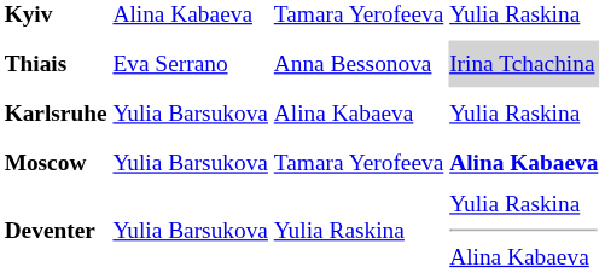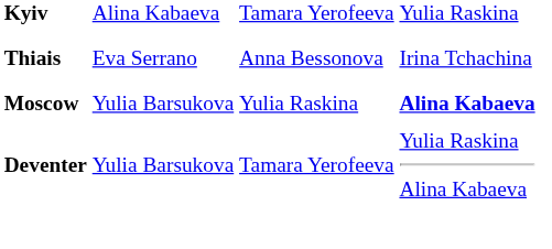 <table>
 <tr>
 <th scope=row style="text-align:left">Kyiv</th>
 <td style="height:30px;"> <a href='#'>Alina Kabaeva</a></td>
 <td style="height:30px;"> <a href='#'>Tamara Yerofeeva</a></td>
 <td style="height:30px;"> <a href='#'>Yulia Raskina</a></td>
 </tr>
 <tr>
 <th scope=row style="text-align:left">Thiais</th>
 <td style="height:30px;"> <a href='#'>Eva Serrano</a></td>
 <td style="height:30px;"> <a href='#'>Anna Bessonova</a></td>
-<td style="background: lightgrey; height:30px;"> <a href='#'>Irina Tchachina</a></td>
-</tr>
-<tr>
-<th scope=row style="text-align:left">Karlsruhe</th>
-<td style="height:30px;"> <a href='#'>Yulia Barsukova</a></td>
-<td style="height:30px;"> <a href='#'>Alina Kabaeva</a></td>
-<td style="height:30px;"> <a href='#'>Yulia Raskina</a></td>
+<td style="height:30px;"> <a href='#'>Irina Tchachina</a></td>
 </tr>
 <tr>
 <th scope=row style="text-align:left">Moscow</th>
 <td style="height:30px;"> <a href='#'>Yulia Barsukova</a></td>
-<td style="height:30px;"> <a href='#'>Tamara Yerofeeva</a></td>
+<td style="height:30px;"> <a href='#'>Yulia Raskina</a></td>
 <td style="height:30px;"><strong> <a href='#'>Alina Kabaeva</a></strong></td>
 </tr>
 <tr>
 <th scope=row style="text-align:left">Deventer</th>
 <td style="height:30px;"> <a href='#'>Yulia Barsukova</a></td>
-<td style="height:30px;"> <a href='#'>Yulia Raskina</a></td>
+<td style="height:30px;"> <a href='#'>Tamara Yerofeeva</a></td>
 <td style="height:30px;"> <a href='#'>Yulia Raskina</a> <hr>  <a href='#'>Alina Kabaeva</a></td>
 </tr>
 <tr>
 </tr>
 </table>
